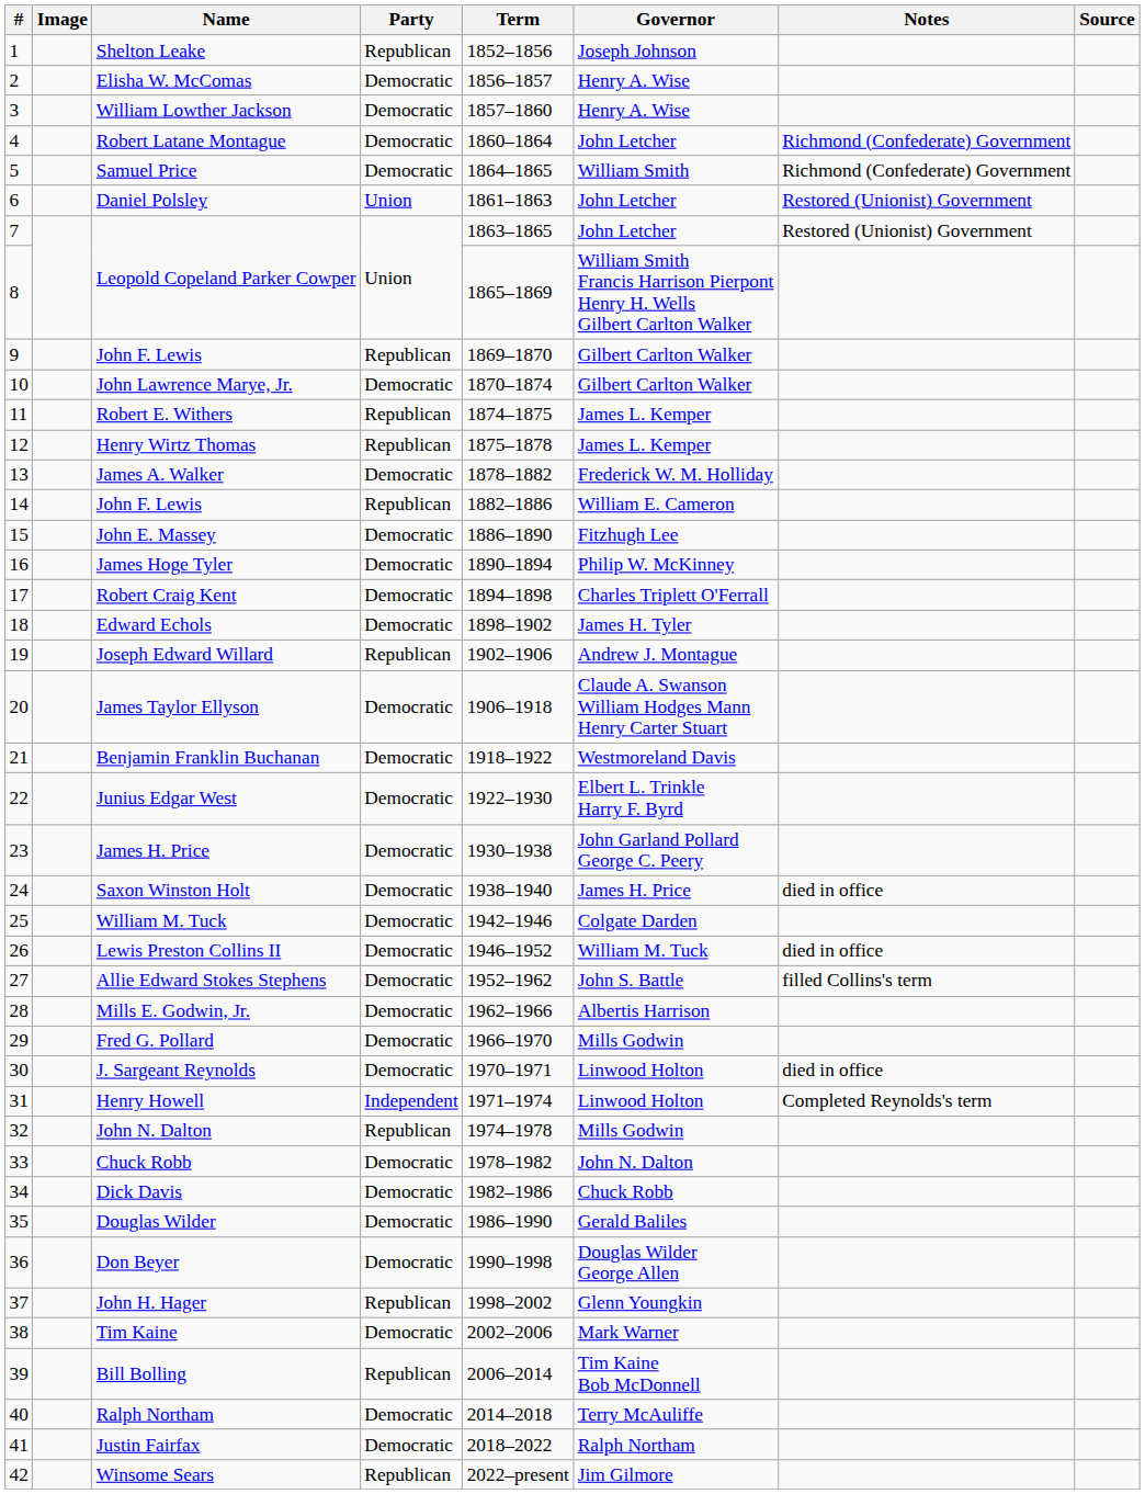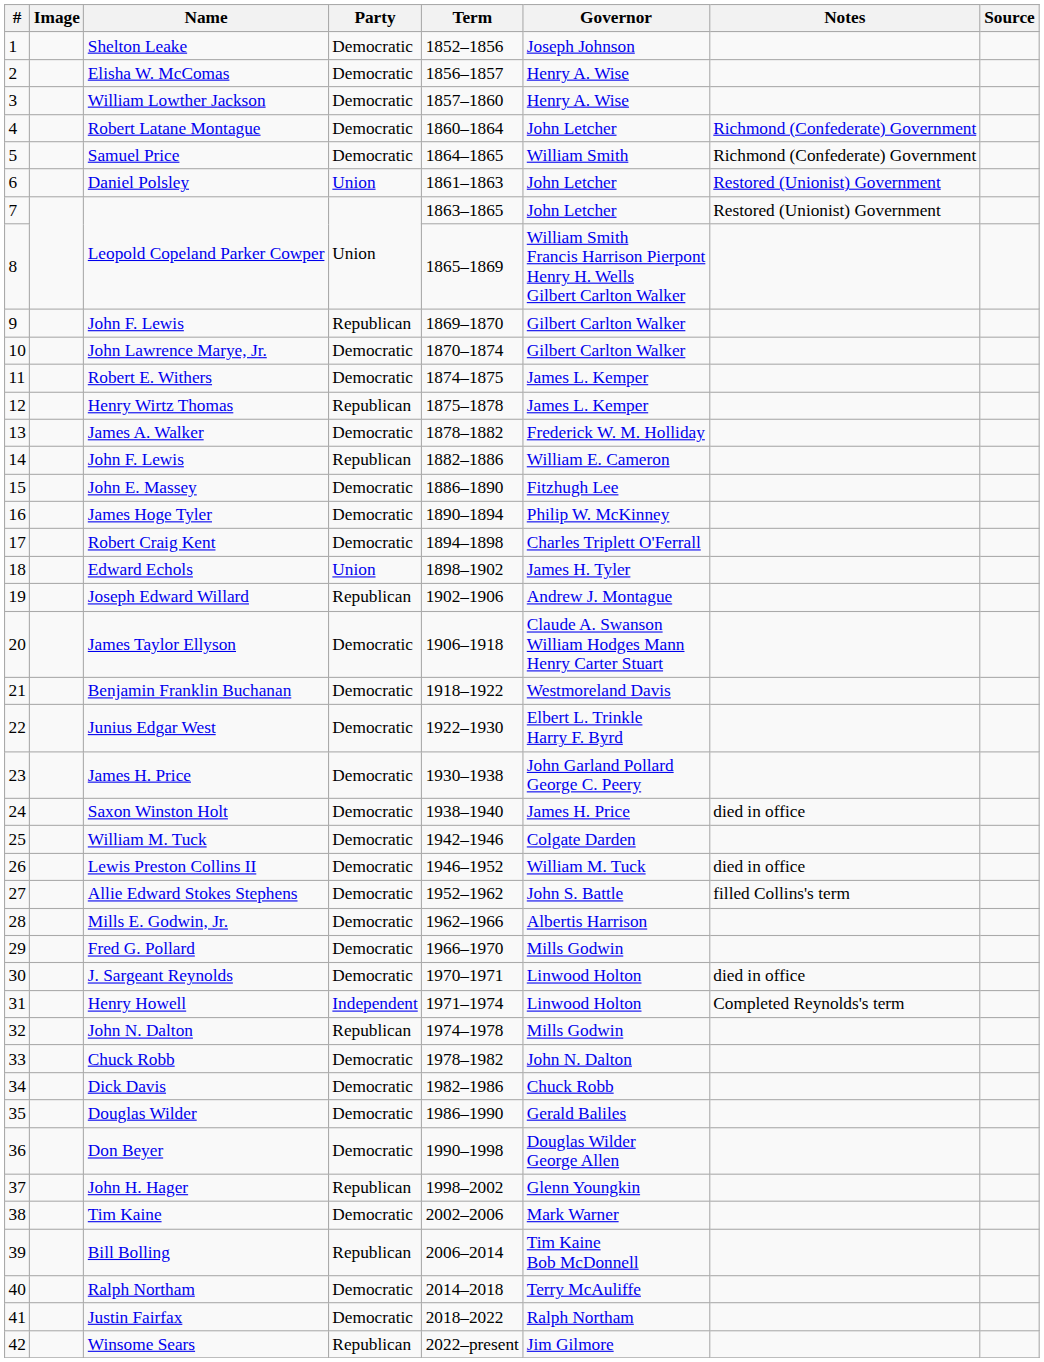 <table class="wikitable">
 <tr>
 <th>#</th>
 <th>Image</th>
 <th>Name</th>
 <th>Party</th>
 <th>Term</th>
 <th>Governor</th>
 <th>Notes</th>
 <th>Source</th>
 </tr>
 <tr>
 <td>1</td>
 <td></td>
 <td><a href='#'>Shelton Leake</a></td>
-<td>Republican</td>
+<td>Democratic</td>
 <td>1852–1856</td>
 <td><a href='#'>Joseph Johnson</a></td>
 <td></td>
 <td></td>
 </tr>
 <tr>
 <td>2</td>
 <td></td>
 <td><a href='#'>Elisha W. McComas</a></td>
 <td>Democratic</td>
 <td>1856–1857</td>
 <td><a href='#'>Henry A. Wise</a></td>
 <td></td>
 <td></td>
 </tr>
 <tr>
 <td>3</td>
 <td></td>
 <td><a href='#'>William Lowther Jackson</a></td>
 <td>Democratic</td>
 <td>1857–1860</td>
 <td><a href='#'>Henry A. Wise</a></td>
 <td></td>
 <td></td>
 </tr>
 <tr>
 <td>4</td>
 <td></td>
 <td><a href='#'>Robert Latane Montague</a></td>
 <td>Democratic</td>
 <td>1860–1864</td>
 <td><a href='#'>John Letcher</a></td>
 <td><a href='#'>Richmond (Confederate) Government</a></td>
 <td></td>
 </tr>
 <tr>
 <td>5</td>
 <td></td>
 <td><a href='#'>Samuel Price</a></td>
 <td>Democratic</td>
 <td>1864–1865</td>
 <td><a href='#'>William Smith</a></td>
 <td>Richmond (Confederate) Government</td>
 <td></td>
 </tr>
 <tr>
 <td>6</td>
 <td></td>
 <td><a href='#'>Daniel Polsley</a></td>
 <td><a href='#'>Union</a></td>
 <td>1861–1863</td>
 <td><a href='#'>John Letcher</a></td>
 <td><a href='#'>Restored (Unionist) Government</a></td>
 <td></td>
 </tr>
 <tr>
 <td>7</td>
 <td rowspan=2></td>
 <td rowspan=2><a href='#'>Leopold Copeland Parker Cowper</a></td>
 <td rowspan=2>Union</td>
 <td>1863–1865</td>
 <td><a href='#'>John Letcher</a></td>
 <td>Restored (Unionist) Government</td>
 <td></td>
 </tr>
 <tr>
 <td>8</td>
 <td>1865–1869</td>
 <td><a href='#'>William Smith</a><br><a href='#'>Francis Harrison Pierpont</a><br><a href='#'>Henry H. Wells</a><br><a href='#'>Gilbert Carlton Walker</a></td>
 <td></td>
 <td></td>
 </tr>
 <tr>
 <td>9</td>
 <td></td>
 <td><a href='#'>John F. Lewis</a></td>
 <td>Republican</td>
 <td>1869–1870</td>
 <td><a href='#'>Gilbert Carlton Walker</a></td>
 <td></td>
 <td></td>
 </tr>
 <tr>
 <td>10</td>
 <td></td>
 <td><a href='#'>John Lawrence Marye, Jr.</a></td>
 <td>Democratic</td>
 <td>1870–1874</td>
 <td><a href='#'>Gilbert Carlton Walker</a></td>
 <td></td>
 <td></td>
 </tr>
 <tr>
 <td>11</td>
 <td></td>
 <td><a href='#'>Robert E. Withers</a></td>
-<td>Republican</td>
+<td>Democratic</td>
 <td>1874–1875</td>
 <td><a href='#'>James L. Kemper</a></td>
 <td></td>
 <td></td>
 </tr>
 <tr>
 <td>12</td>
 <td></td>
 <td><a href='#'>Henry Wirtz Thomas</a></td>
 <td>Republican</td>
 <td>1875–1878</td>
 <td><a href='#'>James L. Kemper</a></td>
 <td></td>
 <td></td>
 </tr>
 <tr>
 <td>13</td>
 <td></td>
 <td><a href='#'>James A. Walker</a></td>
 <td>Democratic</td>
 <td>1878–1882</td>
 <td><a href='#'>Frederick W. M. Holliday</a></td>
 <td></td>
 <td></td>
 </tr>
 <tr>
 <td>14</td>
 <td></td>
 <td><a href='#'>John F. Lewis</a></td>
 <td>Republican</td>
 <td>1882–1886</td>
 <td><a href='#'>William E. Cameron</a></td>
 <td></td>
 <td></td>
 </tr>
 <tr>
 <td>15</td>
 <td></td>
 <td><a href='#'>John E. Massey</a></td>
 <td>Democratic</td>
 <td>1886–1890</td>
 <td><a href='#'>Fitzhugh Lee</a></td>
 <td></td>
 <td></td>
 </tr>
 <tr>
 <td>16</td>
 <td></td>
 <td><a href='#'>James Hoge Tyler</a></td>
 <td>Democratic</td>
 <td>1890–1894</td>
 <td><a href='#'>Philip W. McKinney</a></td>
 <td></td>
 <td></td>
 </tr>
 <tr>
 <td>17</td>
 <td></td>
 <td><a href='#'>Robert Craig Kent</a></td>
 <td>Democratic</td>
 <td>1894–1898</td>
 <td><a href='#'>Charles Triplett O'Ferrall</a></td>
 <td></td>
 <td></td>
 </tr>
 <tr>
 <td>18</td>
 <td></td>
 <td><a href='#'>Edward Echols</a></td>
-<td>Democratic</td>
+<td><a href='#'>Union</a></td>
 <td>1898–1902</td>
 <td><a href='#'>James H. Tyler</a></td>
 <td></td>
 <td></td>
 </tr>
 <tr>
 <td>19</td>
 <td></td>
 <td><a href='#'>Joseph Edward Willard</a></td>
 <td>Republican</td>
 <td>1902–1906</td>
 <td><a href='#'>Andrew J. Montague</a></td>
 <td></td>
 <td></td>
 </tr>
 <tr>
 <td>20</td>
 <td></td>
 <td><a href='#'>James Taylor Ellyson</a></td>
 <td>Democratic</td>
 <td>1906–1918</td>
 <td><a href='#'>Claude A. Swanson</a><br><a href='#'>William Hodges Mann</a><br><a href='#'>Henry Carter Stuart</a></td>
 <td></td>
 <td></td>
 </tr>
 <tr>
 <td>21</td>
 <td></td>
 <td><a href='#'>Benjamin Franklin Buchanan</a></td>
 <td>Democratic</td>
 <td>1918–1922</td>
 <td><a href='#'>Westmoreland Davis</a></td>
 <td></td>
 <td></td>
 </tr>
 <tr>
 <td>22</td>
 <td></td>
 <td><a href='#'>Junius Edgar West</a></td>
 <td>Democratic</td>
 <td>1922–1930</td>
 <td><a href='#'>Elbert L. Trinkle</a><br><a href='#'>Harry F. Byrd</a></td>
 <td></td>
 <td></td>
 </tr>
 <tr>
 <td>23</td>
 <td></td>
 <td><a href='#'>James H. Price</a></td>
 <td>Democratic</td>
 <td>1930–1938</td>
 <td><a href='#'>John Garland Pollard</a><br><a href='#'>George C. Peery</a></td>
 <td></td>
 <td></td>
 </tr>
 <tr>
 <td>24</td>
 <td></td>
 <td><a href='#'>Saxon Winston Holt</a></td>
 <td>Democratic</td>
 <td>1938–1940</td>
 <td><a href='#'>James H. Price</a></td>
 <td>died in office</td>
 <td></td>
 </tr>
 <tr>
 <td>25</td>
 <td></td>
 <td><a href='#'>William M. Tuck</a></td>
 <td>Democratic</td>
 <td>1942–1946</td>
 <td><a href='#'>Colgate Darden</a></td>
 <td></td>
 <td></td>
 </tr>
 <tr>
 <td>26</td>
 <td></td>
 <td><a href='#'>Lewis Preston Collins II</a></td>
 <td>Democratic</td>
 <td>1946–1952</td>
 <td><a href='#'>William M. Tuck</a></td>
 <td>died in office</td>
 <td></td>
 </tr>
 <tr>
 <td>27</td>
 <td></td>
 <td><a href='#'>Allie Edward Stokes Stephens</a></td>
 <td>Democratic</td>
 <td>1952–1962</td>
 <td><a href='#'>John S. Battle</a></td>
 <td>filled Collins's term</td>
 <td></td>
 </tr>
 <tr>
 <td>28</td>
 <td></td>
 <td><a href='#'>Mills E. Godwin, Jr.</a></td>
 <td>Democratic</td>
 <td>1962–1966</td>
 <td><a href='#'>Albertis Harrison</a></td>
 <td></td>
 <td></td>
 </tr>
 <tr>
 <td>29</td>
 <td></td>
 <td><a href='#'>Fred G. Pollard</a></td>
 <td>Democratic</td>
 <td>1966–1970</td>
 <td><a href='#'>Mills Godwin</a></td>
 <td></td>
 <td></td>
 </tr>
 <tr>
 <td>30</td>
 <td></td>
 <td><a href='#'>J. Sargeant Reynolds</a></td>
 <td>Democratic</td>
 <td>1970–1971</td>
 <td><a href='#'>Linwood Holton</a></td>
 <td>died in office</td>
 <td></td>
 </tr>
 <tr>
 <td>31</td>
 <td></td>
 <td><a href='#'>Henry Howell</a></td>
 <td><a href='#'>Independent</a></td>
 <td>1971–1974</td>
 <td><a href='#'>Linwood Holton</a></td>
 <td>Completed Reynolds's term</td>
 <td></td>
 </tr>
 <tr>
 <td>32</td>
 <td></td>
 <td><a href='#'>John N. Dalton</a></td>
 <td>Republican</td>
 <td>1974–1978</td>
 <td><a href='#'>Mills Godwin</a></td>
 <td></td>
 <td></td>
 </tr>
 <tr>
 <td>33</td>
 <td></td>
 <td><a href='#'>Chuck Robb</a></td>
 <td>Democratic</td>
 <td>1978–1982</td>
 <td><a href='#'>John N. Dalton</a></td>
 <td></td>
 <td></td>
 </tr>
 <tr>
 <td>34</td>
 <td></td>
 <td><a href='#'>Dick Davis</a></td>
 <td>Democratic</td>
 <td>1982–1986</td>
 <td><a href='#'>Chuck Robb</a></td>
 <td></td>
 <td></td>
 </tr>
 <tr>
 <td>35</td>
 <td></td>
 <td><a href='#'>Douglas Wilder</a></td>
 <td>Democratic</td>
 <td>1986–1990</td>
 <td><a href='#'>Gerald Baliles</a></td>
 <td></td>
 <td></td>
 </tr>
 <tr>
 <td>36</td>
 <td></td>
 <td><a href='#'>Don Beyer</a></td>
 <td>Democratic</td>
 <td>1990–1998</td>
 <td><a href='#'>Douglas Wilder</a><br><a href='#'>George Allen</a></td>
 <td></td>
 <td></td>
 </tr>
 <tr>
 <td>37</td>
 <td></td>
 <td><a href='#'>John H. Hager</a></td>
 <td>Republican</td>
 <td>1998–2002</td>
 <td><a href='#'>Glenn Youngkin</a></td>
 <td></td>
 <td></td>
 </tr>
 <tr>
 <td>38</td>
 <td></td>
 <td><a href='#'>Tim Kaine</a></td>
 <td>Democratic</td>
 <td>2002–2006</td>
 <td><a href='#'>Mark Warner</a></td>
 <td></td>
 <td></td>
 </tr>
 <tr>
 <td>39</td>
 <td></td>
 <td><a href='#'>Bill Bolling</a></td>
 <td>Republican</td>
 <td>2006–2014</td>
 <td><a href='#'>Tim Kaine</a><br><a href='#'>Bob McDonnell</a></td>
 <td></td>
 <td></td>
 </tr>
 <tr>
 <td>40</td>
 <td></td>
 <td><a href='#'>Ralph Northam</a></td>
 <td>Democratic</td>
 <td>2014–2018</td>
 <td><a href='#'>Terry McAuliffe</a></td>
 <td></td>
 <td></td>
 </tr>
 <tr>
 <td>41</td>
 <td></td>
 <td><a href='#'>Justin Fairfax</a></td>
 <td>Democratic</td>
 <td>2018–2022</td>
 <td><a href='#'>Ralph Northam</a></td>
 <td></td>
 <td></td>
 </tr>
 <tr>
 <td>42</td>
 <td></td>
 <td><a href='#'>Winsome Sears</a></td>
 <td>Republican</td>
 <td>2022–present</td>
 <td><a href='#'>Jim Gilmore</a></td>
 <td></td>
 <td></td>
 </tr>
 </table>
